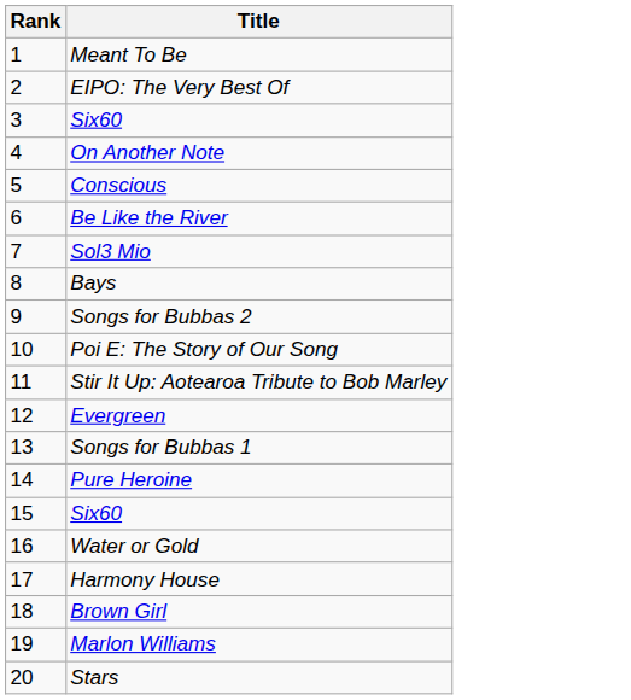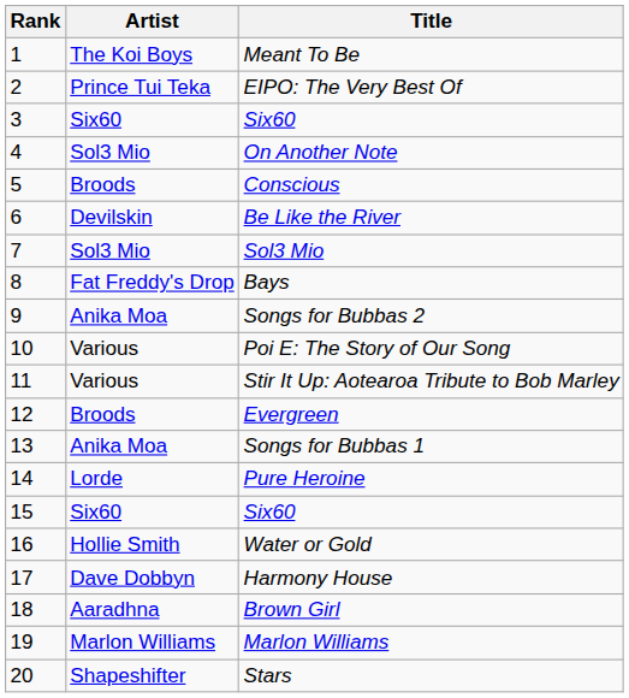 <table class="wikitable sortable">
 <tr>
 <th>Rank</th>
+<th>Artist</th>
 <th>Title</th>
 </tr>
 <tr>
 <td>1</td>
+<td><a href='#'>The Koi Boys</a></td>
 <td><em>Meant To Be</em></td>
 </tr>
 <tr>
 <td>2</td>
+<td><a href='#'>Prince Tui Teka</a></td>
 <td><em>EIPO: The Very Best Of</em></td>
 </tr>
 <tr>
 <td>3</td>
+<td><a href='#'>Six60</a></td>
 <td><em><a href='#'>Six60</a></em></td>
 </tr>
 <tr>
 <td>4</td>
+<td><a href='#'>Sol3 Mio</a></td>
 <td><em><a href='#'>On Another Note</a></em></td>
 </tr>
 <tr>
 <td>5</td>
+<td><a href='#'>Broods</a></td>
 <td><em><a href='#'>Conscious</a></em></td>
 </tr>
 <tr>
 <td>6</td>
+<td><a href='#'>Devilskin</a></td>
 <td><em><a href='#'>Be Like the River</a></em></td>
 </tr>
 <tr>
 <td>7</td>
+<td><a href='#'>Sol3 Mio</a></td>
 <td><em><a href='#'>Sol3 Mio</a></em></td>
 </tr>
 <tr>
 <td>8</td>
+<td><a href='#'>Fat Freddy's Drop</a></td>
 <td><em>Bays</em></td>
 </tr>
 <tr>
 <td>9</td>
+<td><a href='#'>Anika Moa</a></td>
 <td><em>Songs for Bubbas 2</em></td>
 </tr>
 <tr>
 <td>10</td>
+<td>Various</td>
 <td><em>Poi E: The Story of Our Song</em></td>
 </tr>
 <tr>
 <td>11</td>
+<td>Various</td>
 <td><em>Stir It Up: Aotearoa Tribute to Bob Marley</em></td>
 </tr>
 <tr>
 <td>12</td>
+<td><a href='#'>Broods</a></td>
 <td><em><a href='#'>Evergreen</a></em></td>
 </tr>
 <tr>
 <td>13</td>
+<td><a href='#'>Anika Moa</a></td>
 <td><em>Songs for Bubbas 1</em></td>
 </tr>
 <tr>
 <td>14</td>
+<td><a href='#'>Lorde</a></td>
 <td><em><a href='#'>Pure Heroine</a></em></td>
 </tr>
 <tr>
 <td>15</td>
+<td><a href='#'>Six60</a></td>
 <td><em><a href='#'>Six60</a></em></td>
 </tr>
 <tr>
 <td>16</td>
+<td><a href='#'>Hollie Smith</a></td>
 <td><em>Water or Gold</em></td>
 </tr>
 <tr>
 <td>17</td>
+<td><a href='#'>Dave Dobbyn</a></td>
 <td><em>Harmony House</em></td>
 </tr>
 <tr>
 <td>18</td>
+<td><a href='#'>Aaradhna</a></td>
 <td><em><a href='#'>Brown Girl</a></em></td>
 </tr>
 <tr>
 <td>19</td>
+<td><a href='#'>Marlon Williams</a></td>
 <td><em><a href='#'>Marlon Williams</a></em></td>
 </tr>
 <tr>
 <td>20</td>
+<td><a href='#'>Shapeshifter</a></td>
 <td><em>Stars</em></td>
 </tr>
 </table>
